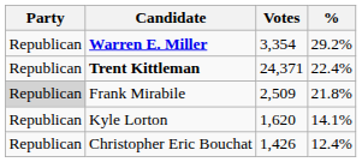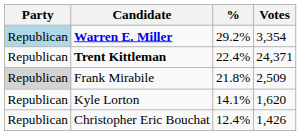 <table class="wikitable">
 <tr>
 <th>Party</th>
 <th>Candidate</th>
+<th>%</th>
 <th>Votes</th>
-<th>%</th>
 </tr>
 <tr>
-<td>Republican</td>
+<td style="background: lightblue;">Republican</td>
 <td><strong><a href='#'>Warren E. Miller</a></strong></td>
+<td>29.2%</td>
 <td>3,354</td>
-<td>29.2%</td>
 </tr>
 <tr>
 <td>Republican</td>
 <td><strong>Trent Kittleman</strong></td>
+<td>22.4%</td>
 <td>24,371</td>
-<td>22.4%</td>
 </tr>
 <tr>
 <td style="background: lightgrey;">Republican</td>
 <td>Frank Mirabile</td>
+<td>21.8%</td>
 <td>2,509</td>
-<td>21.8%</td>
 </tr>
 <tr>
 <td>Republican</td>
 <td>Kyle Lorton</td>
+<td>14.1%</td>
 <td>1,620</td>
-<td>14.1%</td>
 </tr>
 <tr>
 <td>Republican</td>
 <td>Christopher Eric Bouchat</td>
+<td>12.4%</td>
 <td>1,426</td>
-<td>12.4%</td>
 </tr>
 </table>
